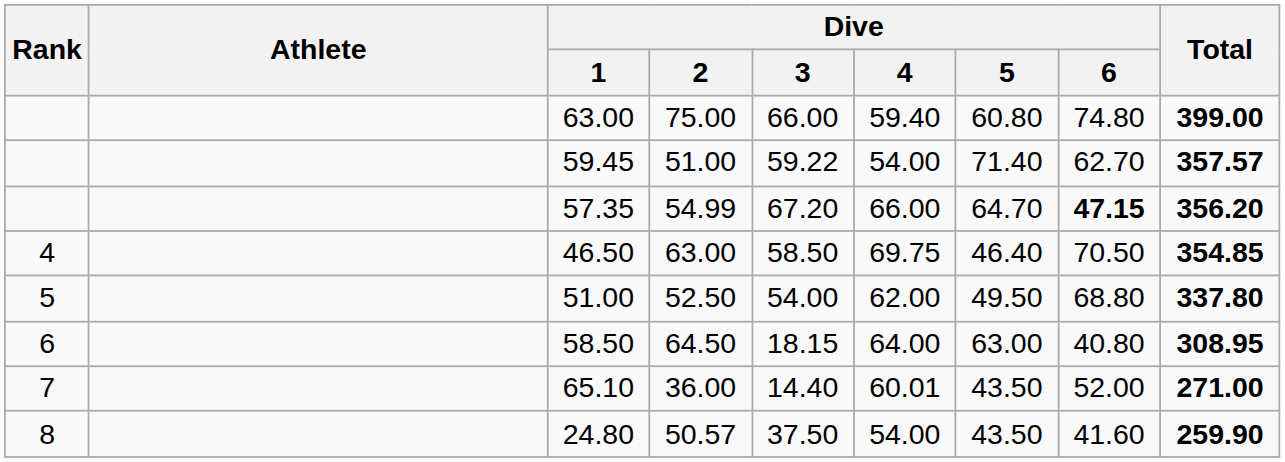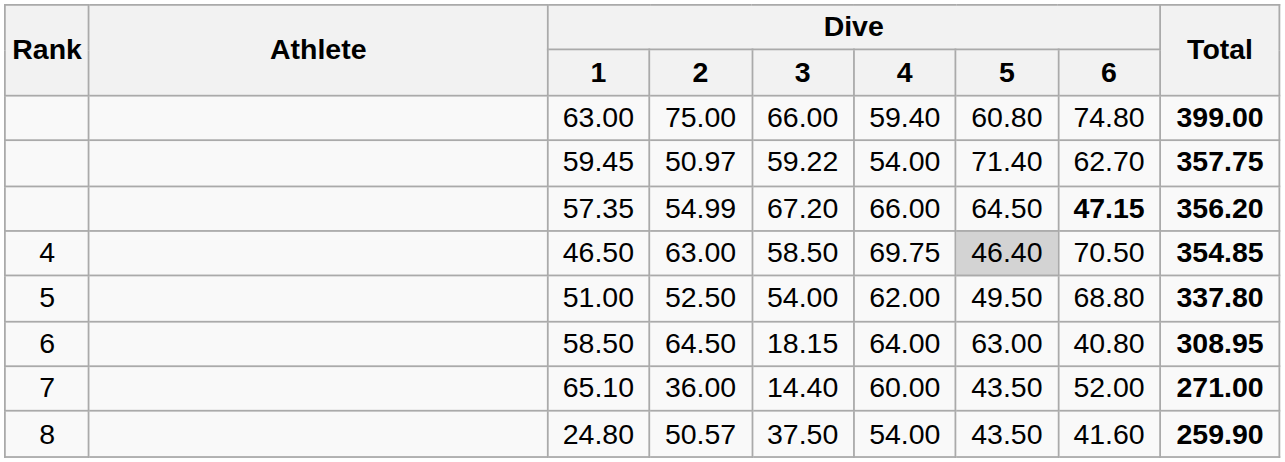 <table class="wikitable" style="text-align:center">
 <tr>
 <th rowspan="2" width="40">Rank</th>
 <th rowspan="2" width="250">Athlete</th>
 <th colspan="6">Dive</th>
 <th rowspan="2" width="60">Total</th>
 </tr>
 <tr>
 <th width="50">1</th>
 <th width="50">2</th>
 <th width="50">3</th>
 <th width="50">4</th>
 <th width="50">5</th>
 <th width="50">6</th>
 </tr>
 <tr>
 <td></td>
 <td align="left"></td>
 <td>63.00</td>
 <td>75.00</td>
 <td>66.00</td>
 <td>59.40</td>
 <td>60.80</td>
 <td>74.80</td>
 <td><strong>399.00</strong></td>
 </tr>
 <tr>
 <td></td>
 <td align="left"></td>
 <td>59.45</td>
-<td>51.00</td>
+<td>50.97</td>
 <td>59.22</td>
 <td>54.00</td>
 <td>71.40</td>
 <td>62.70</td>
-<td><strong>357.57</strong></td>
+<td><strong>357.75</strong></td>
 </tr>
 <tr>
 <td></td>
 <td align="left"></td>
 <td>57.35</td>
 <td>54.99</td>
 <td>67.20</td>
 <td>66.00</td>
-<td>64.70</td>
+<td>64.50</td>
 <td><strong>47.15</strong></td>
 <td><strong>356.20</strong></td>
 </tr>
 <tr>
 <td>4</td>
 <td align="left"></td>
 <td>46.50</td>
 <td>63.00</td>
 <td>58.50</td>
 <td>69.75</td>
-<td>46.40</td>
+<td style="background: lightgrey;">46.40</td>
 <td>70.50</td>
 <td><strong>354.85</strong></td>
 </tr>
 <tr>
 <td>5</td>
 <td align="left"></td>
 <td>51.00</td>
 <td>52.50</td>
 <td>54.00</td>
 <td>62.00</td>
 <td>49.50</td>
 <td>68.80</td>
 <td><strong>337.80</strong></td>
 </tr>
 <tr>
 <td>6</td>
 <td align="left"></td>
 <td>58.50</td>
 <td>64.50</td>
 <td>18.15</td>
 <td>64.00</td>
 <td>63.00</td>
 <td>40.80</td>
 <td><strong>308.95</strong></td>
 </tr>
 <tr>
 <td>7</td>
 <td align="left"></td>
 <td>65.10</td>
 <td>36.00</td>
 <td>14.40</td>
-<td>60.01</td>
+<td>60.00</td>
 <td>43.50</td>
 <td>52.00</td>
 <td><strong>271.00</strong></td>
 </tr>
 <tr>
 <td>8</td>
 <td align="left"></td>
 <td>24.80</td>
 <td>50.57</td>
 <td>37.50</td>
 <td>54.00</td>
 <td>43.50</td>
 <td>41.60</td>
 <td><strong>259.90</strong></td>
 </tr>
 </table>
